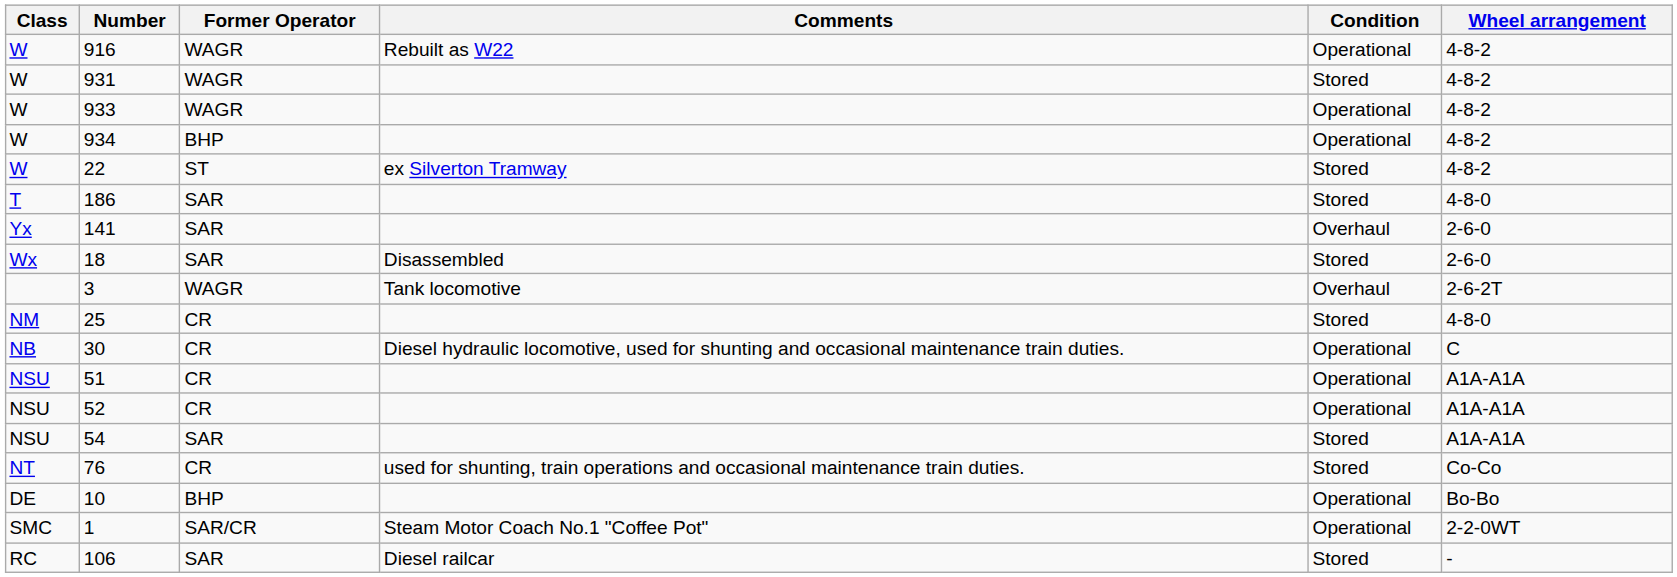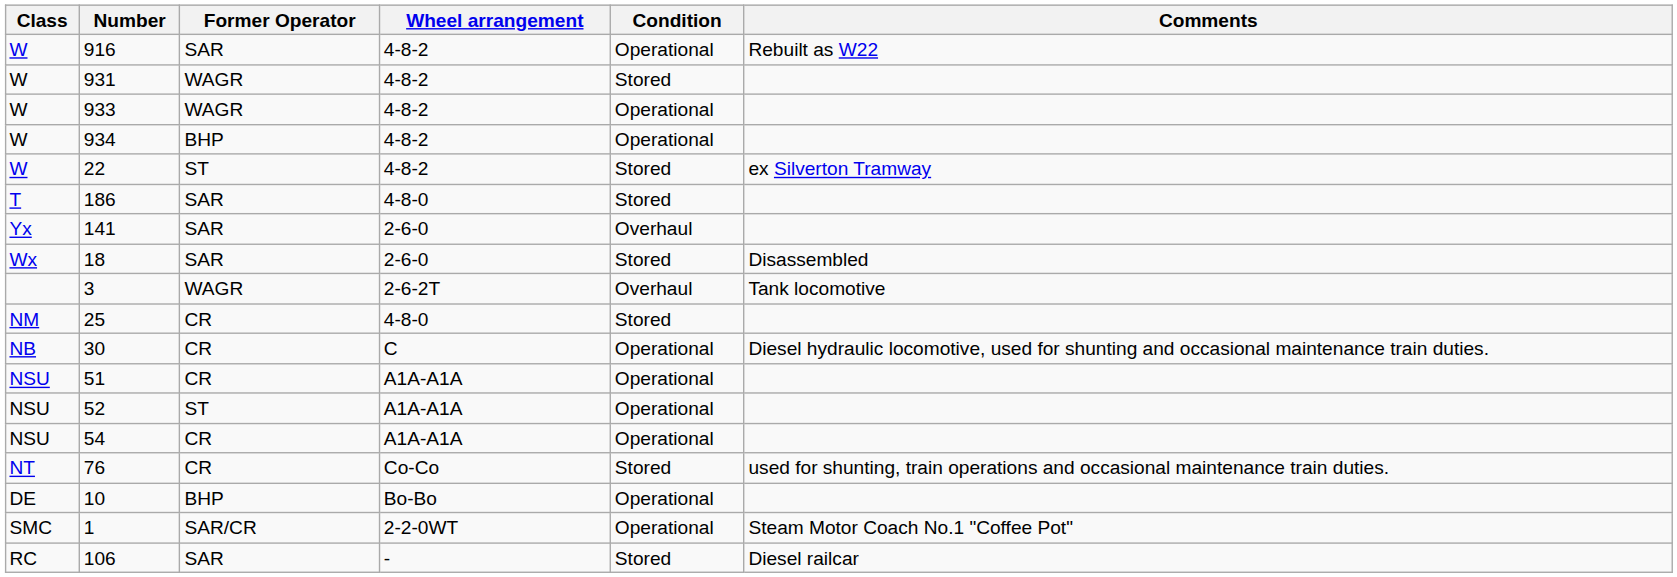 <table class="wikitable sortable floatleft" border="1" style="width:95%; font-size: 86%; float:left; margin-left:2em; margin-right:2em; margin-bottom:2em">
 <tr>
 <th>Class</th>
 <th>Number</th>
 <th>Former Operator</th>
+<th><a href='#'>Wheel arrangement</a></th>
+<th>Condition</th>
 <th>Comments</th>
-<th>Condition</th>
-<th><a href='#'>Wheel arrangement</a></th>
 </tr>
 <tr>
 <td><a href='#'>W</a></td>
 <td>916</td>
-<td>WAGR</td>
+<td>SAR</td>
+<td>4-8-2</td>
+<td>Operational</td>
 <td>Rebuilt as <a href='#'>W22</a></td>
-<td>Operational</td>
-<td>4-8-2</td>
 </tr>
 <tr>
 <td>W</td>
 <td>931</td>
 <td>WAGR</td>
+<td>4-8-2</td>
+<td>Stored</td>
 <td></td>
-<td>Stored</td>
-<td>4-8-2</td>
 </tr>
 <tr>
 <td>W</td>
 <td>933</td>
 <td>WAGR</td>
+<td>4-8-2</td>
+<td>Operational</td>
 <td></td>
-<td>Operational</td>
-<td>4-8-2</td>
 </tr>
 <tr>
 <td>W</td>
 <td>934</td>
 <td>BHP</td>
+<td>4-8-2</td>
+<td>Operational</td>
 <td></td>
-<td>Operational</td>
-<td>4-8-2</td>
 </tr>
 <tr>
 <td><a href='#'>W</a></td>
 <td>22</td>
 <td>ST</td>
+<td>4-8-2</td>
+<td>Stored</td>
 <td>ex <a href='#'>Silverton Tramway</a></td>
-<td>Stored</td>
-<td>4-8-2</td>
 </tr>
 <tr>
 <td><a href='#'>T</a></td>
 <td>186</td>
 <td>SAR</td>
+<td>4-8-0</td>
+<td>Stored</td>
 <td></td>
-<td>Stored</td>
-<td>4-8-0</td>
 </tr>
 <tr>
 <td><a href='#'>Yx</a></td>
 <td>141</td>
 <td>SAR</td>
+<td>2-6-0</td>
+<td>Overhaul</td>
 <td></td>
-<td>Overhaul</td>
-<td>2-6-0</td>
 </tr>
 <tr>
 <td><a href='#'>Wx</a></td>
 <td>18</td>
 <td>SAR</td>
+<td>2-6-0</td>
+<td>Stored</td>
 <td>Disassembled</td>
-<td>Stored</td>
-<td>2-6-0</td>
 </tr>
 <tr>
 <td></td>
 <td>3</td>
 <td>WAGR</td>
+<td>2-6-2T</td>
+<td>Overhaul</td>
 <td>Tank locomotive</td>
-<td>Overhaul</td>
-<td>2-6-2T</td>
 </tr>
 <tr>
 <td><a href='#'>NM</a></td>
 <td>25</td>
 <td>CR</td>
+<td>4-8-0</td>
+<td>Stored</td>
 <td></td>
-<td>Stored</td>
-<td>4-8-0</td>
 </tr>
 <tr>
 <td><a href='#'>NB</a></td>
 <td>30</td>
 <td>CR</td>
+<td>C</td>
+<td>Operational</td>
 <td>Diesel hydraulic locomotive, used for shunting and occasional maintenance train duties.</td>
-<td>Operational</td>
-<td>C</td>
 </tr>
 <tr>
 <td><a href='#'>NSU</a></td>
 <td>51</td>
 <td>CR</td>
+<td>A1A-A1A</td>
+<td>Operational</td>
 <td></td>
-<td>Operational</td>
-<td>A1A-A1A</td>
 </tr>
 <tr>
 <td>NSU</td>
 <td>52</td>
-<td>CR</td>
+<td>ST</td>
+<td>A1A-A1A</td>
+<td>Operational</td>
 <td></td>
-<td>Operational</td>
-<td>A1A-A1A</td>
 </tr>
 <tr>
 <td>NSU</td>
 <td>54</td>
-<td>SAR</td>
+<td>CR</td>
+<td>A1A-A1A</td>
+<td>Operational</td>
 <td></td>
-<td>Stored</td>
-<td>A1A-A1A</td>
 </tr>
 <tr>
 <td><a href='#'>NT</a></td>
 <td>76</td>
 <td>CR</td>
+<td>Co-Co</td>
+<td>Stored</td>
 <td>used for shunting, train operations and occasional maintenance train duties.</td>
-<td>Stored</td>
-<td>Co-Co</td>
 </tr>
 <tr>
 <td>DE</td>
 <td>10</td>
 <td>BHP</td>
+<td>Bo-Bo</td>
+<td>Operational</td>
 <td></td>
-<td>Operational</td>
-<td>Bo-Bo</td>
 </tr>
 <tr>
 <td>SMC</td>
 <td>1</td>
 <td>SAR/CR</td>
+<td>2-2-0WT</td>
+<td>Operational</td>
 <td>Steam Motor Coach No.1 "Coffee Pot"</td>
-<td>Operational</td>
-<td>2-2-0WT</td>
 </tr>
 <tr>
 <td>RC</td>
 <td>106</td>
 <td>SAR</td>
+<td>-</td>
+<td>Stored</td>
 <td>Diesel railcar</td>
-<td>Stored</td>
-<td>-</td>
 </tr>
 </table>
